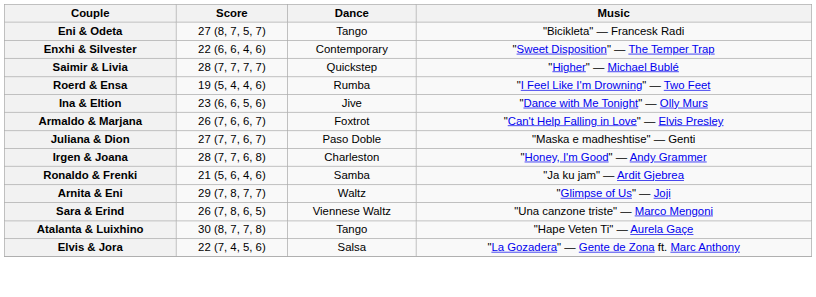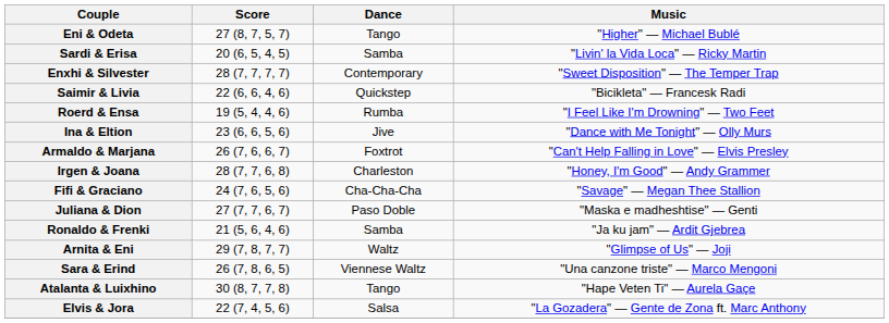 <table class="wikitable sortable" style="text-align:center; width: 90%">
 <tr>
 <th scope="col">Couple</th>
 <th scope="col">Score</th>
 <th scope="col" class="unsortable">Dance</th>
 <th scope="col" class="unsortable">Music</th>
 </tr>
 <tr>
 <th scope="row">Eni & Odeta</th>
 <td>27 (8, 7, 5, 7)</td>
 <td>Tango</td>
-<td>"Bicikleta" — Francesk Radi</td>
+<td>"<a href='#'>Higher</a>" — <a href='#'>Michael Bublé</a></td>
+</tr>
+<tr>
+<th scope="row">Sardi & Erisa</th>
+<td>20 (6, 5, 4, 5)</td>
+<td>Samba</td>
+<td>"<a href='#'>Livin' la Vida Loca</a>" — <a href='#'>Ricky Martin</a></td>
 </tr>
 <tr>
 <th scope="row">Enxhi & Silvester</th>
-<td>22 (6, 6, 4, 6)</td>
+<td>28 (7, 7, 7, 7)</td>
 <td>Contemporary</td>
 <td>"<a href='#'>Sweet Disposition</a>" — <a href='#'>The Temper Trap</a></td>
 </tr>
 <tr>
 <th scope="row">Saimir & Livia</th>
-<td>28 (7, 7, 7, 7)</td>
+<td>22 (6, 6, 4, 6)</td>
 <td>Quickstep</td>
-<td>"<a href='#'>Higher</a>" — <a href='#'>Michael Bublé</a></td>
+<td>"Bicikleta" — Francesk Radi</td>
 </tr>
 <tr>
 <th scope="row">Roerd & Ensa</th>
 <td>19 (5, 4, 4, 6)</td>
 <td>Rumba</td>
 <td>"<a href='#'>I Feel Like I'm Drowning</a>" — <a href='#'>Two Feet</a></td>
 </tr>
 <tr>
 <th scope="row">Ina & Eltion</th>
 <td>23 (6, 6, 5, 6)</td>
 <td>Jive</td>
 <td>"<a href='#'>Dance with Me Tonight</a>" — <a href='#'>Olly Murs</a></td>
 </tr>
 <tr>
 <th scope="row">Armaldo & Marjana</th>
 <td>26 (7, 6, 6, 7)</td>
 <td>Foxtrot</td>
 <td>"<a href='#'>Can't Help Falling in Love</a>" — <a href='#'>Elvis Presley</a></td>
 </tr>
 <tr>
+<th scope="row">Irgen & Joana</th>
+<td>28 (7, 7, 6, 8)</td>
+<td>Charleston</td>
+<td>"<a href='#'>Honey, I'm Good</a>" — <a href='#'>Andy Grammer</a></td>
+</tr>
+<tr>
+<th scope="row">Fifi & Graciano</th>
+<td>24 (7, 6, 5, 6)</td>
+<td>Cha-Cha-Cha</td>
+<td>"<a href='#'>Savage</a>" — <a href='#'>Megan Thee Stallion</a></td>
+</tr>
+<tr>
 <th scope="row">Juliana & Dion</th>
 <td>27 (7, 7, 6, 7)</td>
 <td>Paso Doble</td>
 <td>"Maska e madheshtise" — Genti</td>
-</tr>
-<tr>
-<th scope="row">Irgen & Joana</th>
-<td>28 (7, 7, 6, 8)</td>
-<td>Charleston</td>
-<td>"<a href='#'>Honey, I'm Good</a>" — <a href='#'>Andy Grammer</a></td>
 </tr>
 <tr>
 <th scope="row">Ronaldo & Frenki</th>
 <td>21 (5, 6, 4, 6)</td>
 <td>Samba</td>
 <td>"Ja ku jam" — <a href='#'>Ardit Gjebrea</a></td>
 </tr>
 <tr>
 <th scope="row">Arnita & Eni</th>
 <td>29 (7, 8, 7, 7)</td>
 <td>Waltz</td>
 <td>"<a href='#'>Glimpse of Us</a>" — <a href='#'>Joji</a></td>
 </tr>
 <tr>
 <th scope="row">Sara & Erind</th>
 <td>26 (7, 8, 6, 5)</td>
 <td>Viennese Waltz</td>
 <td>"Una canzone triste" — <a href='#'>Marco Mengoni</a></td>
 </tr>
 <tr>
 <th scope="row">Atalanta & Luixhino</th>
 <td>30 (8, 7, 7, 8)</td>
 <td>Tango</td>
 <td>"Hape Veten Ti" — <a href='#'>Aurela Gaçe</a></td>
 </tr>
 <tr>
 <th scope="row">Elvis & Jora</th>
 <td>22 (7, 4, 5, 6)</td>
 <td>Salsa</td>
 <td>"<a href='#'>La Gozadera</a>" — <a href='#'>Gente de Zona</a> ft. <a href='#'>Marc Anthony</a></td>
 </tr>
 <tr>
 </tr>
 </table>
